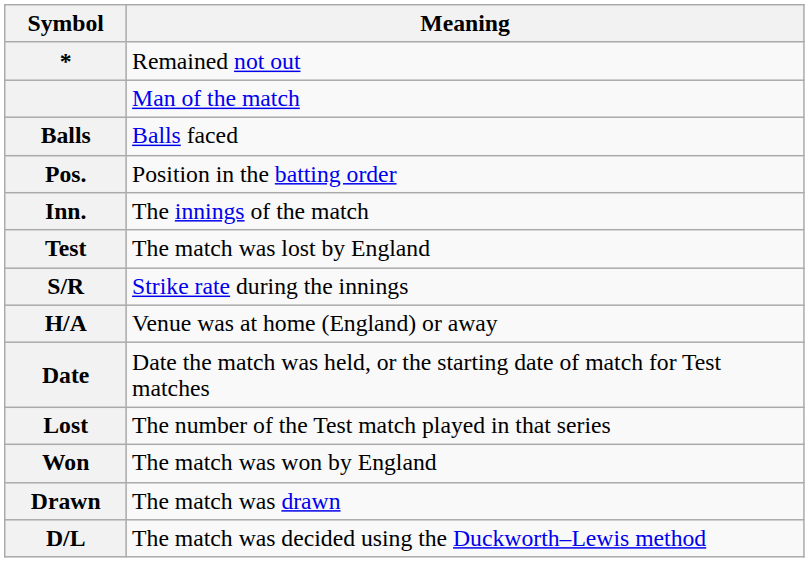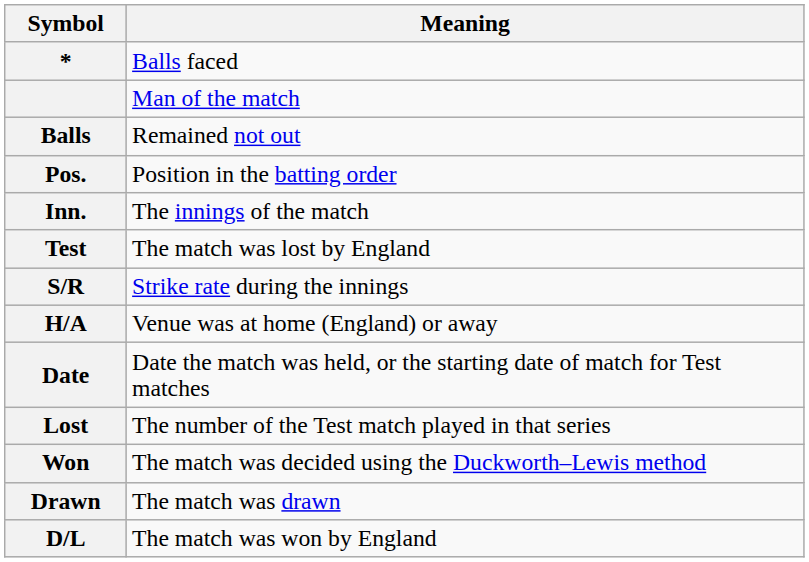 <table class="wikitable plainrowheaders" border="1">
 <tr>
 <th scope="col" style="width:75px">Symbol</th>
 <th scope="col" style="width:450px">Meaning</th>
 </tr>
 <tr>
 <th scope="row">*</th>
-<td>Remained <a href='#'>not out</a></td>
+<td><a href='#'>Balls</a> faced</td>
 </tr>
 <tr>
 <th scope="row"></th>
 <td><a href='#'>Man of the match</a></td>
 </tr>
 <tr>
 <th scope="row">Balls</th>
-<td><a href='#'>Balls</a> faced</td>
+<td>Remained <a href='#'>not out</a></td>
 </tr>
 <tr>
 <th scope="row">Pos.</th>
 <td>Position in the <a href='#'>batting order</a></td>
 </tr>
 <tr>
 <th scope="row">Inn.</th>
 <td>The <a href='#'>innings</a> of the match</td>
 </tr>
 <tr>
 <th scope="row">Test</th>
 <td>The match was lost by England</td>
 </tr>
 <tr>
 <th scope="row">S/R</th>
 <td><a href='#'>Strike rate</a> during the innings</td>
 </tr>
 <tr>
 <th scope="row">H/A</th>
 <td>Venue was at home (England) or away</td>
 </tr>
 <tr>
 <th scope="row">Date</th>
 <td>Date the match was held, or the starting date of match for Test matches</td>
 </tr>
 <tr>
 <th scope="row">Lost</th>
 <td>The number of the Test match played in that series</td>
 </tr>
 <tr>
 <th scope="row">Won</th>
-<td>The match was won by England</td>
+<td>The match was decided using the <a href='#'>Duckworth–Lewis method</a></td>
 </tr>
 <tr>
 <th scope="row">Drawn</th>
 <td>The match was <a href='#'>drawn</a></td>
 </tr>
 <tr>
 <th scope="row">D/L</th>
-<td>The match was decided using the <a href='#'>Duckworth–Lewis method</a></td>
+<td>The match was won by England</td>
 </tr>
 </table>
